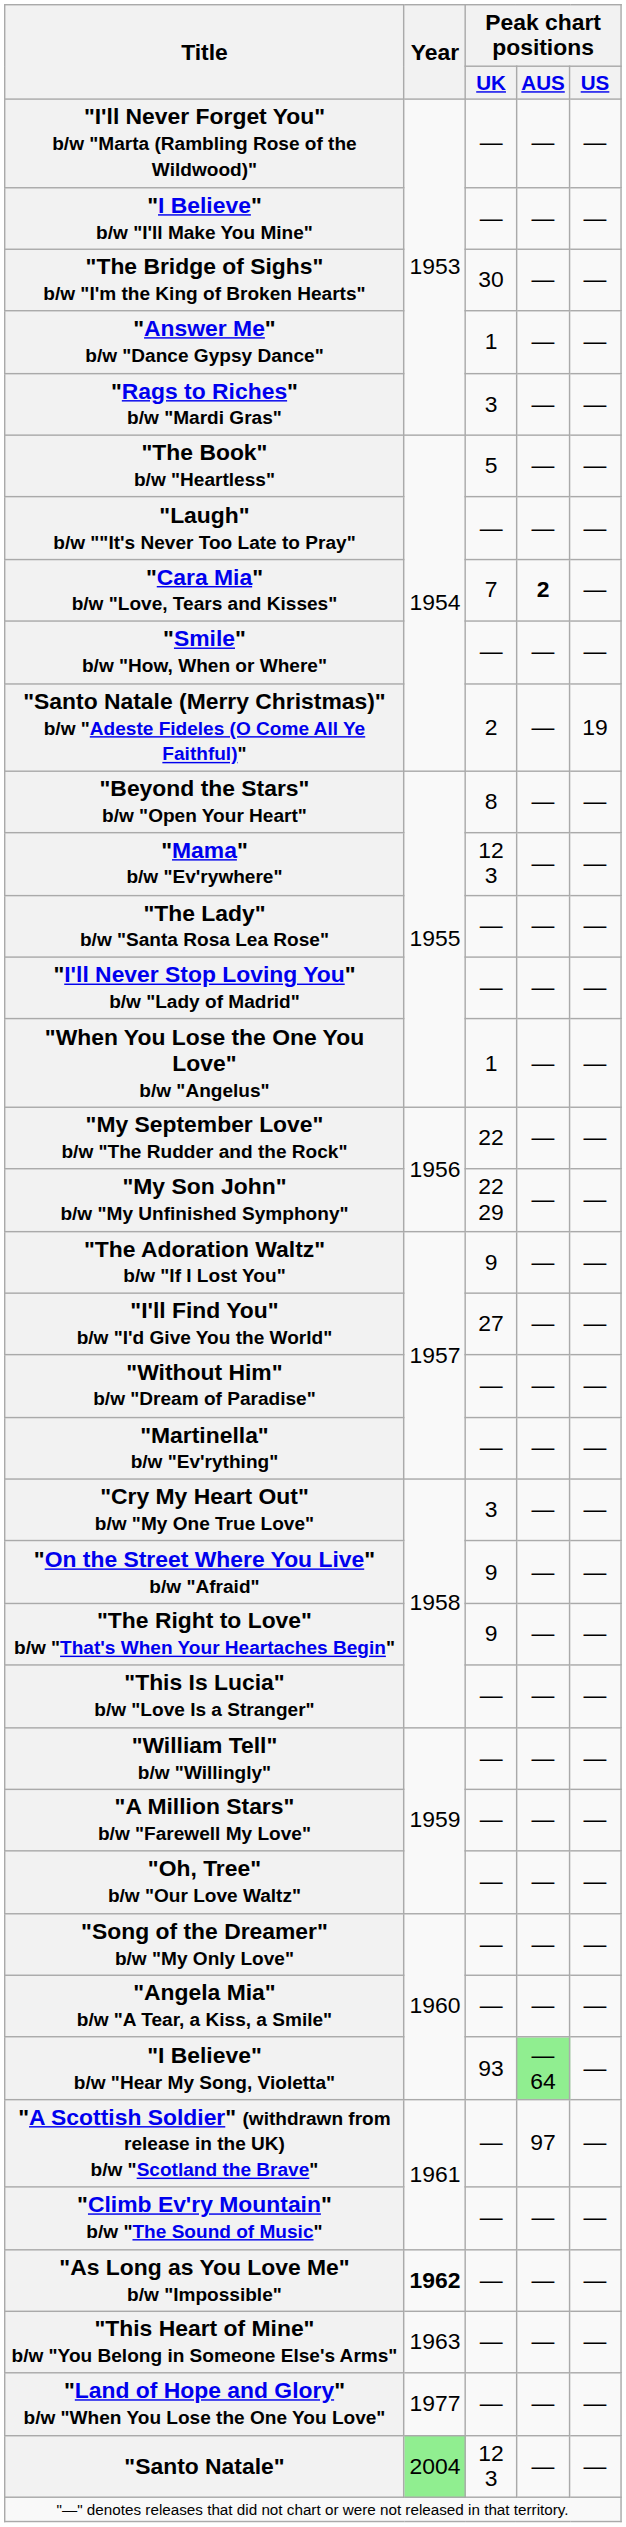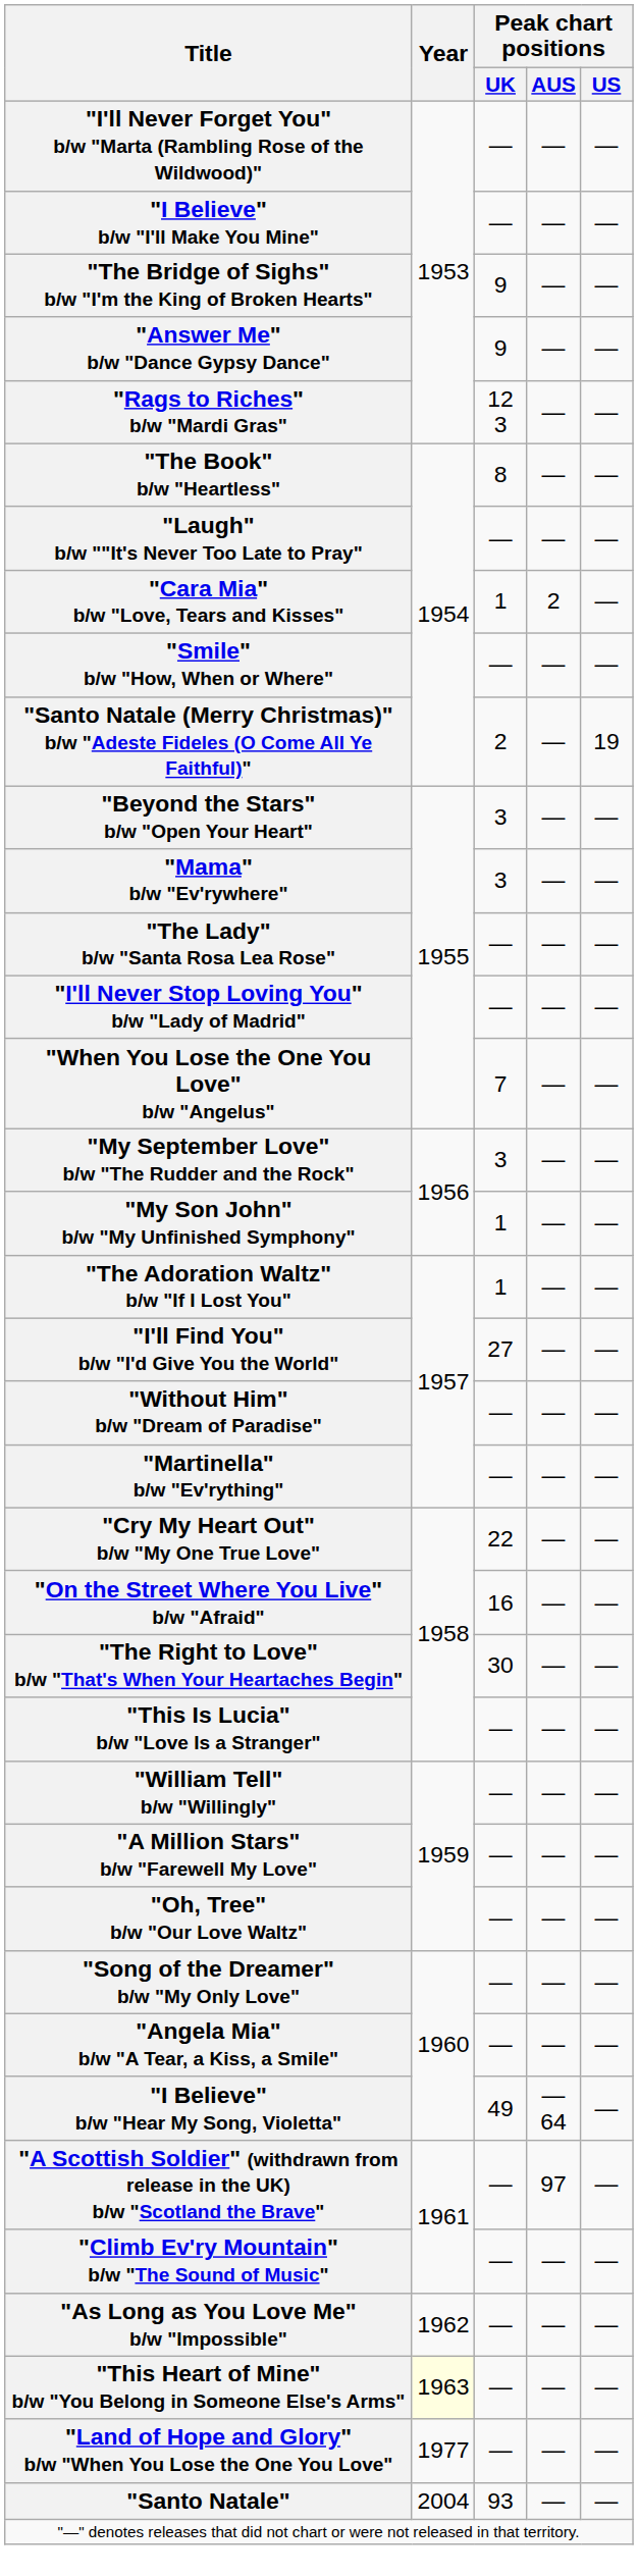 <table class="wikitable plainrowheaders" style="text-align:center;">
 <tr>
 <th rowspan="2" scope="col" style="width:17em;">Title</th>
 <th rowspan="2" scope="col" style="width:2em;">Year</th>
 <th colspan="3">Peak chart positions</th>
 </tr>
 <tr>
 <th scope="col" style="width:2em;font-size:90%;"><a href='#'>UK</a><br></th>
 <th scope="col" style="width:2em;font-size:90%;"><a href='#'>AUS</a><br></th>
 <th scope="col" style="width:2em;font-size:90%;"><a href='#'>US</a><br></th>
 </tr>
 <tr>
 <th scope="row">"I'll Never Forget You"<br><small>b/w "Marta (Rambling Rose of the Wildwood)"</small></th>
 <td rowspan="5">1953</td>
 <td>—</td>
 <td>—</td>
 <td>—</td>
 </tr>
 <tr>
 <th scope="row">"<a href='#'>I Believe</a>"<br><small>b/w "I'll Make You Mine"</small></th>
 <td>—</td>
 <td>—</td>
 <td>—</td>
 </tr>
 <tr>
 <th scope="row">"The Bridge of Sighs"<br><small>b/w "I'm the King of Broken Hearts"</small></th>
-<td>30</td>
+<td>9</td>
 <td>—</td>
 <td>—</td>
 </tr>
 <tr>
 <th scope="row">"<a href='#'>Answer Me</a>"<br><small>b/w "Dance Gypsy Dance"</small></th>
-<td>1</td>
+<td>9</td>
 <td>—</td>
 <td>—</td>
 </tr>
 <tr>
 <th scope="row">"<a href='#'>Rags to Riches</a>"<br><small>b/w "Mardi Gras"</small></th>
-<td>3</td>
+<td>12<br>3</td>
 <td>—</td>
 <td>—</td>
 </tr>
 <tr>
 <th scope="row">"The Book"<br><small>b/w "Heartless"</small></th>
 <td rowspan="5">1954</td>
-<td>5</td>
+<td>8</td>
 <td>—</td>
 <td>—</td>
 </tr>
 <tr>
 <th scope="row">"Laugh"<br><small>b/w ""It's Never Too Late to Pray"</small></th>
 <td>—</td>
 <td>—</td>
 <td>—</td>
 </tr>
 <tr>
 <th scope="row">"<a href='#'>Cara Mia</a>"<br><small>b/w "Love, Tears and Kisses"</small></th>
-<td>7</td>
-<td><strong>2</strong></td>
+<td>1</td>
+<td>2</td>
 <td>—</td>
 </tr>
 <tr>
 <th scope="row">"<a href='#'>Smile</a>"<br><small>b/w "How, When or Where"</small></th>
 <td>—</td>
 <td>—</td>
 <td>—</td>
 </tr>
 <tr>
 <th scope="row">"Santo Natale (Merry Christmas)"<br><small>b/w "<a href='#'>Adeste Fideles (O Come All Ye Faithful)</a>"</small></th>
 <td>2</td>
 <td>—</td>
 <td>19</td>
 </tr>
 <tr>
 <th scope="row">"Beyond the Stars"<br><small>b/w "Open Your Heart"</small></th>
 <td rowspan="5">1955</td>
-<td>8</td>
+<td>3</td>
 <td>—</td>
 <td>—</td>
 </tr>
 <tr>
 <th scope="row">"<a href='#'>Mama</a>"<br><small>b/w "Ev'rywhere"</small></th>
-<td>12<br>3</td>
+<td>3</td>
 <td>—</td>
 <td>—</td>
 </tr>
 <tr>
 <th scope="row">"The Lady"<br><small>b/w "Santa Rosa Lea Rose"</small></th>
 <td>—</td>
 <td>—</td>
 <td>—</td>
 </tr>
 <tr>
 <th scope="row">"<a href='#'>I'll Never Stop Loving You</a>"<br><small>b/w "Lady of Madrid"</small></th>
 <td>—</td>
 <td>—</td>
 <td>—</td>
 </tr>
 <tr>
 <th scope="row">"When You Lose the One You Love"<br><small>b/w "Angelus"</small></th>
-<td>1</td>
+<td>7</td>
 <td>—</td>
 <td>—</td>
 </tr>
 <tr>
 <th scope="row">"My September Love"<br><small>b/w "The Rudder and the Rock"</small></th>
 <td rowspan="2">1956</td>
-<td>22</td>
+<td>3</td>
 <td>—</td>
 <td>—</td>
 </tr>
 <tr>
 <th scope="row">"My Son John"<br><small>b/w "My Unfinished Symphony"</small></th>
-<td>22<br>29</td>
+<td>1</td>
 <td>—</td>
 <td>—</td>
 </tr>
 <tr>
 <th scope="row">"The Adoration Waltz"<br><small>b/w "If I Lost You"</small></th>
 <td rowspan="4">1957</td>
-<td>9</td>
+<td>1</td>
 <td>—</td>
 <td>—</td>
 </tr>
 <tr>
 <th scope="row">"I'll Find You"<br><small>b/w "I'd Give You the World"</small></th>
 <td>27</td>
 <td>—</td>
 <td>—</td>
 </tr>
 <tr>
 <th scope="row">"Without Him"<br><small>b/w "Dream of Paradise"</small></th>
 <td>—</td>
 <td>—</td>
 <td>—</td>
 </tr>
 <tr>
 <th scope="row">"Martinella"<br><small>b/w "Ev'rything"</small></th>
 <td>—</td>
 <td>—</td>
 <td>—</td>
 </tr>
 <tr>
 <th scope="row">"Cry My Heart Out"<br><small>b/w "My One True Love"</small></th>
 <td rowspan="4">1958</td>
-<td>3</td>
+<td>22</td>
 <td>—</td>
 <td>—</td>
 </tr>
 <tr>
 <th scope="row">"<a href='#'>On the Street Where You Live</a>"<br><small>b/w "Afraid"</small></th>
-<td>9</td>
+<td>16</td>
 <td>—</td>
 <td>—</td>
 </tr>
 <tr>
 <th scope="row">"The Right to Love"<br><small>b/w "<a href='#'>That's When Your Heartaches Begin</a>"</small></th>
-<td>9</td>
+<td>30</td>
 <td>—</td>
 <td>—</td>
 </tr>
 <tr>
 <th scope="row">"This Is Lucia"<br><small>b/w "Love Is a Stranger"</small></th>
 <td>—</td>
 <td>—</td>
 <td>—</td>
 </tr>
 <tr>
 <th scope="row">"William Tell"<br><small>b/w "Willingly"</small></th>
 <td rowspan="3">1959</td>
 <td>—</td>
 <td>—</td>
 <td>—</td>
 </tr>
 <tr>
 <th scope="row">"A Million Stars"<br><small>b/w "Farewell My Love"</small></th>
 <td>—</td>
 <td>—</td>
 <td>—</td>
 </tr>
 <tr>
 <th scope="row">"Oh, Tree"<br><small>b/w "Our Love Waltz"</small></th>
 <td>—</td>
 <td>—</td>
 <td>—</td>
 </tr>
 <tr>
 <th scope="row">"Song of the Dreamer"<br><small>b/w "My Only Love"</small></th>
 <td rowspan="3">1960</td>
 <td>—</td>
 <td>—</td>
 <td>—</td>
 </tr>
 <tr>
 <th scope="row">"Angela Mia"<br><small>b/w "A Tear, a Kiss, a Smile"</small></th>
 <td>—</td>
 <td>—</td>
 <td>—</td>
 </tr>
 <tr>
 <th scope="row">"I Believe"<br><small>b/w "Hear My Song, Violetta"</small></th>
-<td>93</td>
-<td style="background: lightgreen;">—<br>64</td>
+<td>49</td>
+<td>—<br>64</td>
 <td>—</td>
 </tr>
 <tr>
 <th scope="row">"<a href='#'>A Scottish Soldier</a>" <small>(withdrawn from release in the UK)</small><br><small>b/w "<a href='#'>Scotland the Brave</a>"</small></th>
 <td rowspan="2">1961</td>
 <td>—</td>
 <td>97</td>
 <td>—</td>
 </tr>
 <tr>
 <th scope="row">"<a href='#'>Climb Ev'ry Mountain</a>"<br><small>b/w "<a href='#'>The Sound of Music</a>"</small></th>
 <td>—</td>
 <td>—</td>
 <td>—</td>
 </tr>
 <tr>
 <th scope="row">"As Long as You Love Me"<br><small>b/w "Impossible"</small></th>
-<td><strong>1962</strong></td>
+<td>1962</td>
 <td>—</td>
 <td>—</td>
 <td>—</td>
 </tr>
 <tr>
 <th scope="row">"This Heart of Mine"<br><small>b/w "You Belong in Someone Else's Arms"</small></th>
-<td>1963</td>
+<td style="background: lightyellow;">1963</td>
 <td>—</td>
 <td>—</td>
 <td>—</td>
 </tr>
 <tr>
 <th scope="row">"<a href='#'>Land of Hope and Glory</a>"<br><small>b/w "When You Lose the One You Love"</small></th>
 <td>1977</td>
 <td>—</td>
 <td>—</td>
 <td>—</td>
 </tr>
 <tr>
 <th scope="row">"Santo Natale"</th>
-<td style="background: lightgreen;">2004</td>
-<td>12<br>3</td>
+<td>2004</td>
+<td>93</td>
 <td>—</td>
 <td>—</td>
 </tr>
 <tr>
 <td colspan="5" style="font-size:8pt">"—" denotes releases that did not chart or were not released in that territory.</td>
 </tr>
 </table>
